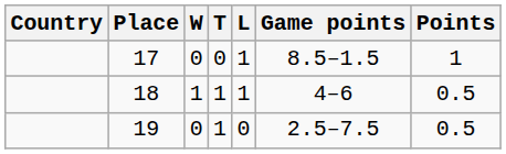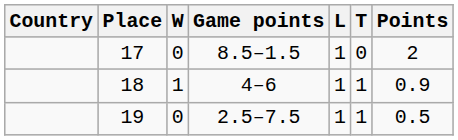 <table class="wikitable sortable" style="text-align:center">
 <tr>
 <th>Country</th>
 <th>Place</th>
 <th>W</th>
+<th>Game points</th>
+<th>L</th>
 <th>T</th>
-<th>L</th>
-<th>Game points</th>
 <th>Points</th>
 </tr>
 <tr>
 <td align=left></td>
 <td>17</td>
 <td>0</td>
-<td>0</td>
-<td>1</td>
 <td>8.5–1.5</td>
 <td>1</td>
+<td>0</td>
+<td>2</td>
 </tr>
 <tr>
 <td align=left></td>
 <td>18</td>
 <td>1</td>
+<td>4–6</td>
 <td>1</td>
 <td>1</td>
-<td>4–6</td>
-<td>0.5</td>
+<td>0.9</td>
 </tr>
 <tr>
 <td align=left></td>
 <td>19</td>
 <td>0</td>
+<td>2.5–7.5</td>
 <td>1</td>
-<td>0</td>
-<td>2.5–7.5</td>
+<td>1</td>
 <td>0.5</td>
 </tr>
 </table>
